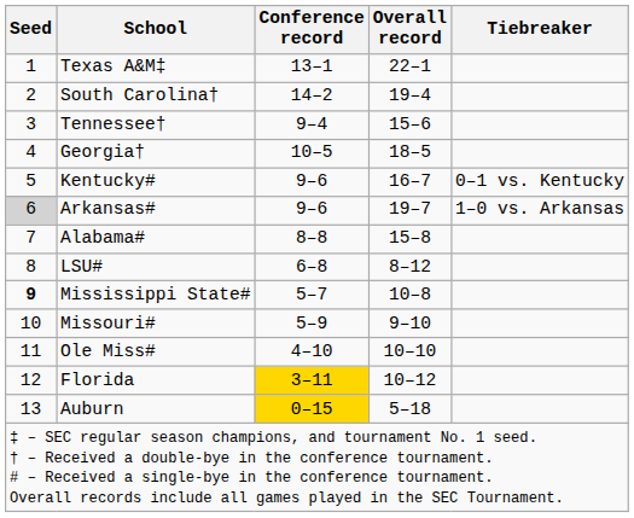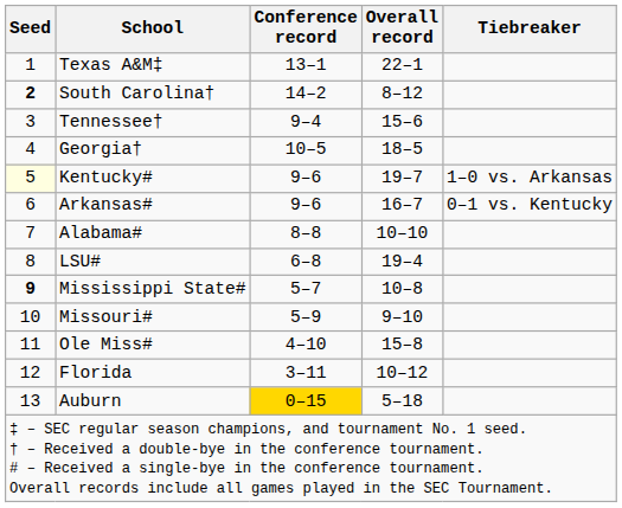 <table class="wikitable" style="white-space:nowrap; font-size:95%; text-align:center">
 <tr>
 <th>Seed</th>
 <th>School</th>
 <th>Conference<br>record</th>
 <th>Overall<br>record</th>
 <th>Tiebreaker</th>
 </tr>
 <tr>
 <td>1</td>
 <td align=left>Texas A&M‡</td>
 <td>13–1</td>
 <td>22–1</td>
 <td></td>
 </tr>
 <tr>
-<td>2</td>
+<td><strong>2</strong></td>
 <td align=left>South Carolina†</td>
 <td>14–2</td>
-<td>19–4</td>
+<td>8–12</td>
 <td></td>
 </tr>
 <tr>
 <td>3</td>
 <td align=left>Tennessee†</td>
 <td>9–4</td>
 <td>15–6</td>
 <td></td>
 </tr>
 <tr>
 <td>4</td>
 <td align=left>Georgia†</td>
 <td>10–5</td>
 <td>18–5</td>
 <td></td>
 </tr>
 <tr>
-<td>5</td>
+<td style="background: lightyellow;">5</td>
 <td align=left>Kentucky#</td>
+<td>9–6</td>
+<td>19–7</td>
+<td>1–0 vs. Arkansas</td>
+</tr>
+<tr>
+<td>6</td>
+<td align=left>Arkansas#</td>
 <td>9–6</td>
 <td>16–7</td>
 <td>0–1 vs. Kentucky</td>
 </tr>
 <tr>
-<td style="background: lightgrey;">6</td>
-<td align=left>Arkansas#</td>
-<td>9–6</td>
-<td>19–7</td>
-<td>1–0 vs. Arkansas</td>
-</tr>
-<tr>
 <td>7</td>
 <td align=left>Alabama#</td>
 <td>8–8</td>
-<td>15–8</td>
+<td>10–10</td>
 <td></td>
 </tr>
 <tr>
 <td>8</td>
 <td align=left>LSU#</td>
 <td>6–8</td>
-<td>8–12</td>
+<td>19–4</td>
 <td></td>
 </tr>
 <tr>
 <td><strong>9</strong></td>
 <td align=left>Mississippi State#</td>
 <td>5–7</td>
 <td>10–8</td>
 <td></td>
 </tr>
 <tr>
 <td>10</td>
 <td align=left>Missouri#</td>
 <td>5–9</td>
 <td>9–10</td>
 <td></td>
 </tr>
 <tr>
 <td>11</td>
 <td align=left>Ole Miss#</td>
 <td>4–10</td>
-<td>10–10</td>
+<td>15–8</td>
 <td></td>
 </tr>
 <tr>
 <td>12</td>
 <td align=left>Florida</td>
-<td style="background: gold;">3–11</td>
+<td>3–11</td>
 <td>10–12</td>
 <td></td>
 </tr>
 <tr>
 <td>13</td>
 <td align=left>Auburn</td>
 <td style="background: gold;">0–15</td>
 <td>5–18</td>
 <td></td>
 </tr>
 <tr>
 <td colspan=6 align=left><small>‡ – SEC regular season champions, and tournament No. 1 seed.<br>† – Received a double-bye in the conference tournament.<br># – Received a single-bye in the conference tournament.<br>Overall records include all games played in the SEC Tournament.</small></td>
 </tr>
 </table>
